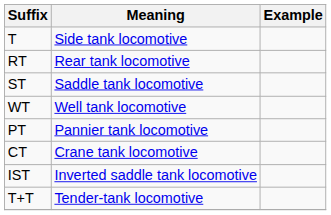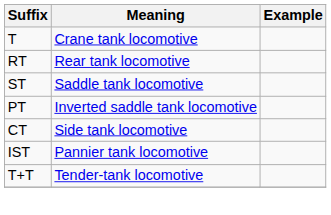 <table class="wikitable">
 <tr>
 <th>Suffix</th>
 <th>Meaning</th>
 <th>Example</th>
 </tr>
 <tr>
 <td>T</td>
-<td><a href='#'>Side tank locomotive</a></td>
+<td><a href='#'>Crane tank locomotive</a></td>
 <td></td>
 </tr>
 <tr>
 <td>RT</td>
 <td><a href='#'>Rear tank locomotive</a></td>
 <td></td>
 </tr>
 <tr>
 <td>ST</td>
 <td><a href='#'>Saddle tank locomotive</a></td>
 <td></td>
 </tr>
 <tr>
-<td>WT</td>
-<td><a href='#'>Well tank locomotive</a></td>
-<td></td>
-</tr>
-<tr>
 <td>PT</td>
-<td><a href='#'>Pannier tank locomotive</a></td>
+<td><a href='#'>Inverted saddle tank locomotive</a></td>
 <td></td>
 </tr>
 <tr>
 <td>CT</td>
-<td><a href='#'>Crane tank locomotive</a></td>
+<td><a href='#'>Side tank locomotive</a></td>
 <td></td>
 </tr>
 <tr>
 <td>IST</td>
-<td><a href='#'>Inverted saddle tank locomotive</a></td>
+<td><a href='#'>Pannier tank locomotive</a></td>
 <td></td>
 </tr>
 <tr>
 <td>T+T</td>
 <td><a href='#'>Tender-tank locomotive</a></td>
 <td></td>
 </tr>
 <tr>
 </tr>
 </table>
